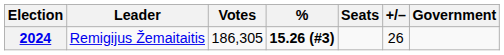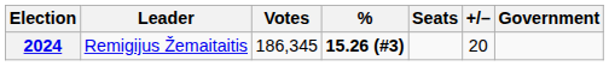 <table class=wikitable style="text-align: center;">
 <tr>
 <th>Election</th>
 <th>Leader</th>
 <th>Votes</th>
 <th>%</th>
 <th>Seats</th>
 <th>+/–</th>
 <th>Government</th>
 </tr>
 <tr>
 <th><a href='#'>2024</a></th>
 <td><a href='#'>Remigijus Žemaitaitis</a></td>
-<td>186,305</td>
+<td>186,345</td>
 <td><strong>15.26 (#3)</strong></td>
 <td></td>
-<td> 26</td>
+<td> 20</td>
 <td></td>
 </tr>
 </table>
